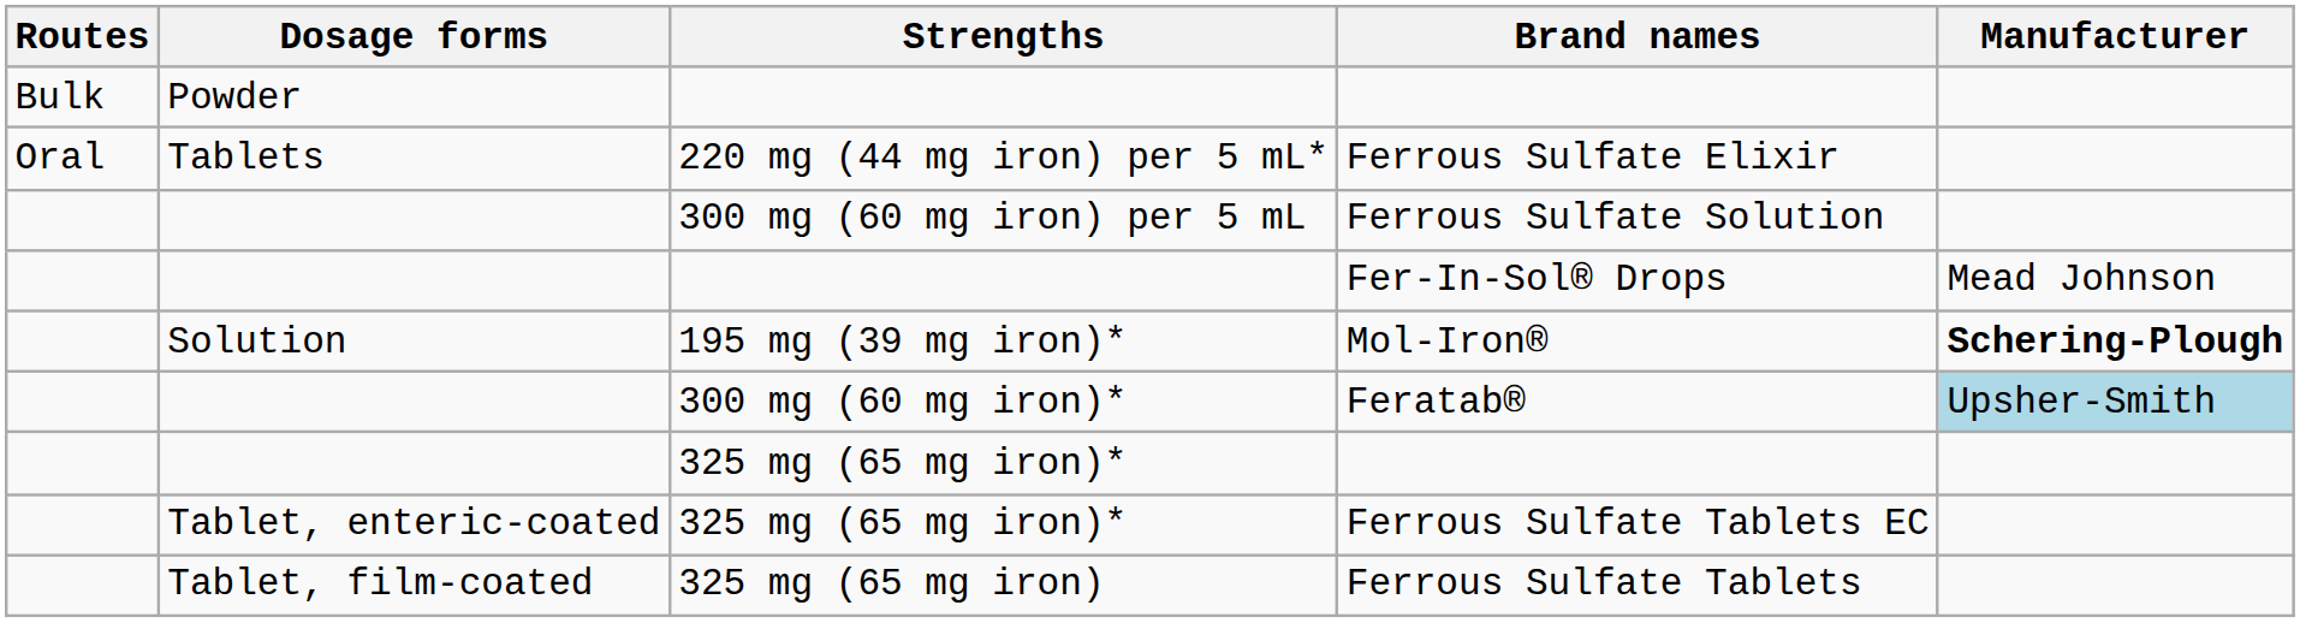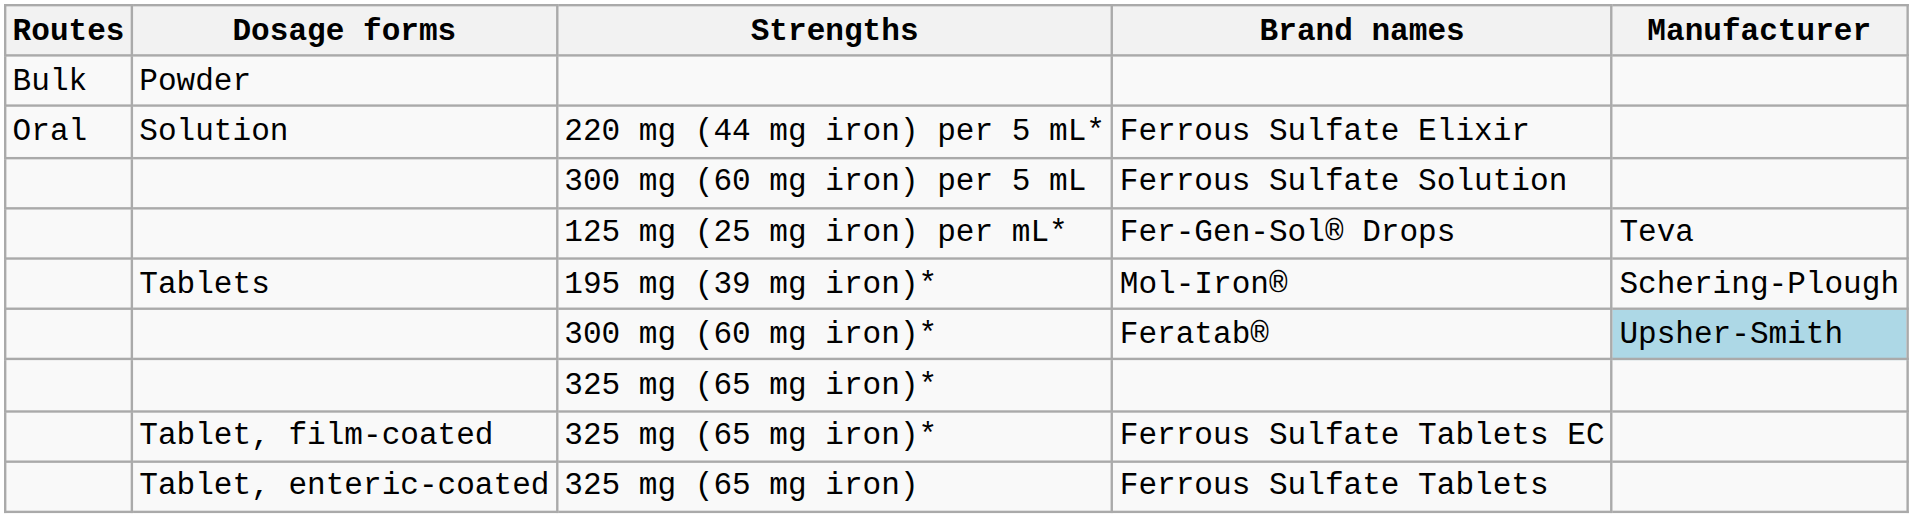 <table class="wikitable">
 <tr>
 <th>Routes</th>
 <th>Dosage forms</th>
 <th>Strengths</th>
 <th>Brand names</th>
 <th>Manufacturer</th>
 </tr>
 <tr>
 <td>Bulk</td>
 <td>Powder</td>
 <td></td>
 <td></td>
 <td></td>
 </tr>
 <tr>
 <td>Oral</td>
-<td>Tablets</td>
+<td>Solution</td>
 <td>220 mg (44 mg iron) per 5 mL*</td>
 <td>Ferrous Sulfate Elixir</td>
 <td></td>
 </tr>
 <tr>
 <td></td>
 <td></td>
 <td>300 mg (60 mg iron) per 5 mL</td>
 <td>Ferrous Sulfate Solution</td>
 <td></td>
 </tr>
 <tr>
 <td></td>
 <td></td>
-<td></td>
-<td>Fer-In-Sol® Drops</td>
-<td>Mead Johnson</td>
+<td>125 mg (25 mg iron) per mL*</td>
+<td>Fer-Gen-Sol® Drops</td>
+<td>Teva</td>
 </tr>
 <tr>
 <td></td>
-<td>Solution</td>
+<td>Tablets</td>
 <td>195 mg (39 mg iron)*</td>
 <td>Mol-Iron®</td>
-<td><strong>Schering-Plough</strong></td>
+<td>Schering-Plough</td>
 </tr>
 <tr>
 <td></td>
 <td></td>
 <td>300 mg (60 mg iron)*</td>
 <td>Feratab®</td>
 <td style="background: lightblue;">Upsher-Smith</td>
 </tr>
 <tr>
 <td></td>
 <td></td>
 <td>325 mg (65 mg iron)*</td>
 <td></td>
 <td></td>
 </tr>
 <tr>
 <td></td>
-<td>Tablet, enteric-coated</td>
+<td>Tablet, film-coated</td>
 <td>325 mg (65 mg iron)*</td>
 <td>Ferrous Sulfate Tablets EC</td>
 <td></td>
 </tr>
 <tr>
 <td></td>
-<td>Tablet, film-coated</td>
+<td>Tablet, enteric-coated</td>
 <td>325 mg (65 mg iron)</td>
 <td>Ferrous Sulfate Tablets</td>
 <td></td>
 </tr>
 </table>
